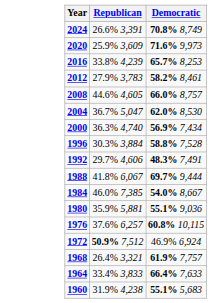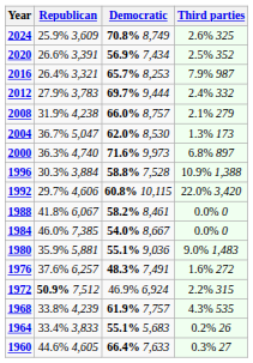 <table class="wikitable" style="float:right; font-size:95%;">
 <tr bgcolor=lightgrey>
 <th>Year</th>
 <th><a href='#'>Republican</a></th>
 <th><a href='#'>Democratic</a></th>
+<th><a href='#'>Third parties</a></th>
 </tr>
 <tr>
 <td style="text-align:center;" ><strong><a href='#'>2024</a></strong></td>
-<td style="text-align:center;" >26.6% <em>3,391</em></td>
+<td style="text-align:center;" >25.9% <em>3,609</em></td>
 <td style="text-align:center;" ><strong>70.8%</strong> <em>8,749</em></td>
+<td style="text-align:center; background:honeyDew;">2.6% <em>325</em></td>
 </tr>
 <tr>
 <td style="text-align:center;" ><strong><a href='#'>2020</a></strong></td>
-<td style="text-align:center;" >25.9% <em>3,609</em></td>
-<td style="text-align:center;" ><strong>71.6%</strong> <em>9,973</em></td>
+<td style="text-align:center;" >26.6% <em>3,391</em></td>
+<td style="text-align:center;" ><strong>56.9%</strong> <em>7,434</em></td>
+<td style="text-align:center; background:honeyDew;">2.5% <em>352</em></td>
 </tr>
 <tr>
 <td style="text-align:center;" ><strong><a href='#'>2016</a></strong></td>
-<td style="text-align:center;" >33.8% <em>4,239</em></td>
+<td style="text-align:center;" >26.4% <em>3,321</em></td>
 <td style="text-align:center;" ><strong>65.7%</strong> <em>8,253</em></td>
+<td style="text-align:center; background:honeyDew;">7.9% <em>987</em></td>
 </tr>
 <tr>
 <td style="text-align:center;" ><strong><a href='#'>2012</a></strong></td>
 <td style="text-align:center;" >27.9% <em>3,783</em></td>
-<td style="text-align:center;" ><strong>58.2%</strong> <em>8,461</em></td>
+<td style="text-align:center;" ><strong>69.7%</strong> <em>9,444</em></td>
+<td style="text-align:center; background:honeyDew;">2.4% <em>332</em></td>
 </tr>
 <tr>
 <td style="text-align:center;" ><strong><a href='#'>2008</a></strong></td>
-<td style="text-align:center;" >44.6% <em>4,605</em></td>
+<td style="text-align:center;" >31.9% <em>4,238</em></td>
 <td style="text-align:center;" ><strong>66.0%</strong> <em>8,757</em></td>
+<td style="text-align:center; background:honeyDew;">2.1% <em>279</em></td>
 </tr>
 <tr>
 <td style="text-align:center;" ><strong><a href='#'>2004</a></strong></td>
 <td style="text-align:center;" >36.7% <em>5,047</em></td>
 <td style="text-align:center;" ><strong>62.0%</strong> <em>8,530</em></td>
+<td style="text-align:center; background:honeyDew;">1.3% <em>173</em></td>
 </tr>
 <tr>
 <td style="text-align:center;" ><strong><a href='#'>2000</a></strong></td>
 <td style="text-align:center;" >36.3% <em>4,740</em></td>
-<td style="text-align:center;" ><strong>56.9%</strong> <em>7,434</em></td>
+<td style="text-align:center;" ><strong>71.6%</strong> <em>9,973</em></td>
+<td style="text-align:center; background:honeyDew;">6.8% <em>897</em></td>
 </tr>
 <tr>
 <td style="text-align:center;" ><strong><a href='#'>1996</a></strong></td>
 <td style="text-align:center;" >30.3% <em>3,884</em></td>
 <td style="text-align:center;" ><strong>58.8%</strong> <em>7,528</em></td>
+<td style="text-align:center; background:honeyDew;">10.9% <em>1,388</em></td>
 </tr>
 <tr>
 <td style="text-align:center;" ><strong><a href='#'>1992</a></strong></td>
 <td style="text-align:center;" >29.7% <em>4,606</em></td>
-<td style="text-align:center;" ><strong>48.3%</strong> <em>7,491</em></td>
+<td style="text-align:center;" ><strong>60.8%</strong> <em>10,115</em></td>
+<td style="text-align:center; background:honeyDew;">22.0% <em>3,420</em></td>
 </tr>
 <tr>
 <td style="text-align:center;" ><strong><a href='#'>1988</a></strong></td>
 <td style="text-align:center;" >41.8% <em>6,067</em></td>
-<td style="text-align:center;" ><strong>69.7%</strong> <em>9,444</em></td>
+<td style="text-align:center;" ><strong>58.2%</strong> <em>8,461</em></td>
+<td style="text-align:center; background:honeyDew;">0.0% <em>0</em></td>
 </tr>
 <tr>
 <td style="text-align:center;" ><strong><a href='#'>1984</a></strong></td>
 <td style="text-align:center;" >46.0% <em>7,385</em></td>
 <td style="text-align:center;" ><strong>54.0%</strong> <em>8,667</em></td>
+<td style="text-align:center; background:honeyDew;">0.0% <em>0</em></td>
 </tr>
 <tr>
 <td style="text-align:center;" ><strong><a href='#'>1980</a></strong></td>
 <td style="text-align:center;" >35.9% <em>5,881</em></td>
 <td style="text-align:center;" ><strong>55.1%</strong> <em>9,036</em></td>
+<td style="text-align:center; background:honeyDew;">9.0% <em>1,483</em></td>
 </tr>
 <tr>
 <td style="text-align:center;" ><strong><a href='#'>1976</a></strong></td>
 <td style="text-align:center;" >37.6% <em>6,257</em></td>
-<td style="text-align:center;" ><strong>60.8%</strong> <em>10,115</em></td>
+<td style="text-align:center;" ><strong>48.3%</strong> <em>7,491</em></td>
+<td style="text-align:center; background:honeyDew;">1.6% <em>272</em></td>
 </tr>
 <tr>
 <td style="text-align:center;" ><strong><a href='#'>1972</a></strong></td>
 <td style="text-align:center;" ><strong>50.9%</strong> <em>7,512</em></td>
 <td style="text-align:center;" >46.9% <em>6,924</em></td>
+<td style="text-align:center; background:honeyDew;">2.2% <em>315</em></td>
 </tr>
 <tr>
 <td style="text-align:center;" ><strong><a href='#'>1968</a></strong></td>
-<td style="text-align:center;" >26.4% <em>3,321</em></td>
+<td style="text-align:center;" >33.8% <em>4,239</em></td>
 <td style="text-align:center;" ><strong>61.9%</strong> <em>7,757</em></td>
+<td style="text-align:center; background:honeyDew;">4.3% <em>535</em></td>
 </tr>
 <tr>
 <td style="text-align:center;" ><strong><a href='#'>1964</a></strong></td>
 <td style="text-align:center;" >33.4% <em>3,833</em></td>
-<td style="text-align:center;" ><strong>66.4%</strong> <em>7,633</em></td>
+<td style="text-align:center;" ><strong>55.1%</strong> <em>5,683</em></td>
+<td style="text-align:center; background:honeyDew;">0.2% <em>26</em></td>
 </tr>
 <tr>
 <td style="text-align:center;" ><strong><a href='#'>1960</a></strong></td>
-<td style="text-align:center;" >31.9% <em>4,238</em></td>
-<td style="text-align:center;" ><strong>55.1%</strong> <em>5,683</em></td>
+<td style="text-align:center;" >44.6% <em>4,605</em></td>
+<td style="text-align:center;" ><strong>66.4%</strong> <em>7,633</em></td>
+<td style="text-align:center; background:honeyDew;">0.3% <em>27</em></td>
 </tr>
 </table>
